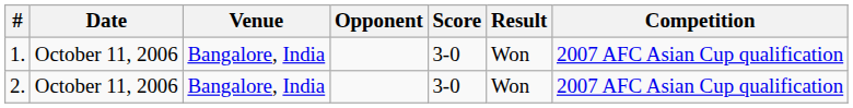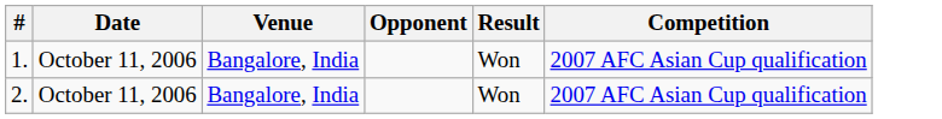 <table class="wikitable">
 <tr>
 <th>#</th>
 <th>Date</th>
 <th>Venue</th>
 <th>Opponent</th>
-<th>Score</th>
 <th>Result</th>
 <th>Competition</th>
 </tr>
 <tr>
 <td>1.</td>
 <td>October 11, 2006</td>
 <td><a href='#'>Bangalore</a>, <a href='#'>India</a></td>
 <td></td>
-<td>3-0</td>
 <td>Won</td>
 <td><a href='#'>2007 AFC Asian Cup qualification</a></td>
 </tr>
 <tr>
 <td>2.</td>
 <td>October 11, 2006</td>
 <td><a href='#'>Bangalore</a>, <a href='#'>India</a></td>
 <td></td>
-<td>3-0</td>
 <td>Won</td>
 <td><a href='#'>2007 AFC Asian Cup qualification</a></td>
 </tr>
 </table>
